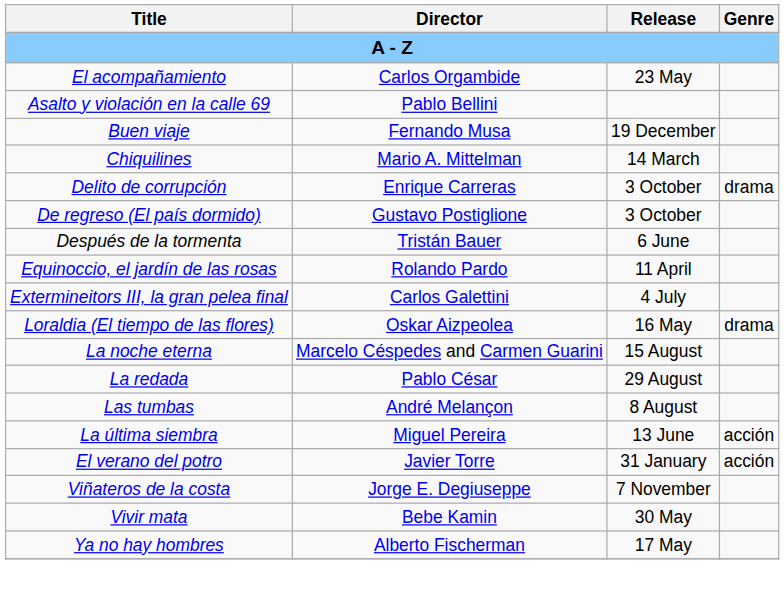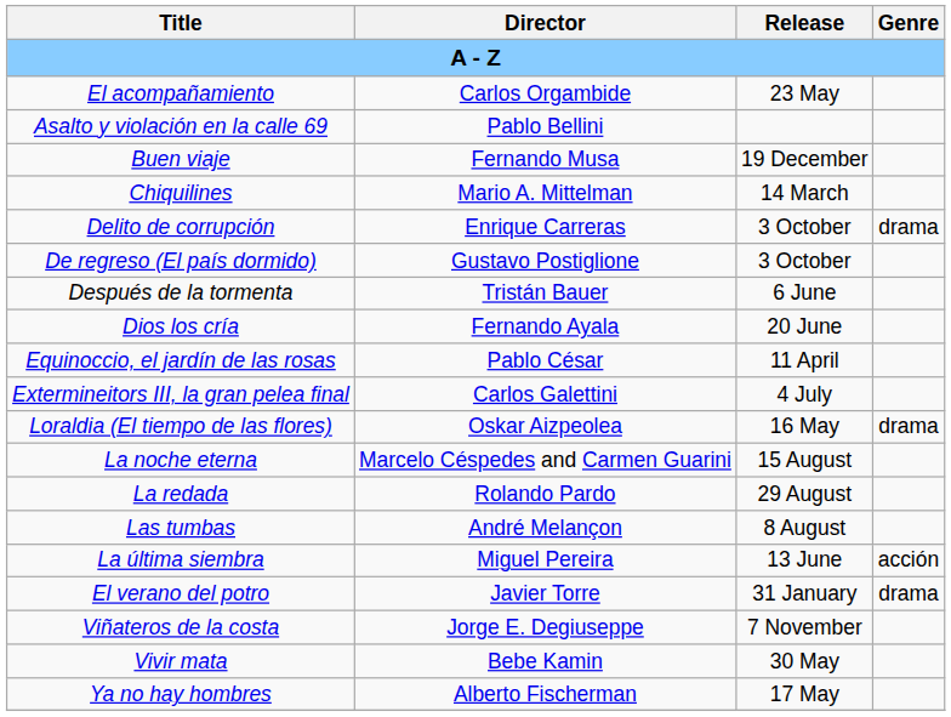 <table class="wikitable" style="margin:1em 0 1em 1em; text-align: center; font-size: 90%;">
 <tr>
 <th scope="col">Title</th>
 <th scope="col">Director</th>
 <th scope="col">Release</th>
 <th scope="col">Genre</th>
 </tr>
 <tr>
 <th colspan="4" style="background-color:#88ccff; font-size:110%;"><strong>A  -  Z</strong></th>
 </tr>
 <tr>
 <td><em><a href='#'>El acompañamiento</a></em></td>
 <td><a href='#'>Carlos Orgambide</a></td>
 <td>23 May</td>
 <td></td>
 </tr>
 <tr>
 <td><em><a href='#'>Asalto y violación en la calle 69</a></em></td>
 <td><a href='#'>Pablo Bellini</a></td>
 <td></td>
 <td></td>
 </tr>
 <tr>
 <td><em><a href='#'>Buen viaje</a></em></td>
 <td><a href='#'>Fernando Musa</a></td>
 <td>19 December</td>
 <td></td>
 </tr>
 <tr>
 <td><em><a href='#'>Chiquilines</a></em></td>
 <td><a href='#'>Mario A. Mittelman</a></td>
 <td>14 March</td>
 <td></td>
 </tr>
 <tr>
 <td><em><a href='#'>Delito de corrupción</a></em></td>
 <td><a href='#'>Enrique Carreras</a></td>
 <td>3 October</td>
 <td>drama</td>
 </tr>
 <tr>
 <td><em><a href='#'>De regreso (El país dormido)</a></em></td>
 <td><a href='#'>Gustavo Postiglione</a></td>
 <td>3 October</td>
 <td></td>
 </tr>
 <tr>
 <td><em>Después de la tormenta</em></td>
 <td><a href='#'>Tristán Bauer</a></td>
 <td>6 June</td>
 <td></td>
 </tr>
 <tr>
+<td><em><a href='#'>Dios los cría</a></em></td>
+<td><a href='#'>Fernando Ayala</a></td>
+<td>20 June</td>
+<td></td>
+</tr>
+<tr>
 <td><em><a href='#'>Equinoccio, el jardín de las rosas</a></em></td>
-<td><a href='#'>Rolando Pardo</a></td>
+<td><a href='#'>Pablo César</a></td>
 <td>11 April</td>
 <td></td>
 </tr>
 <tr>
 <td><em><a href='#'>Extermineitors III, la gran pelea final</a></em></td>
 <td><a href='#'>Carlos Galettini</a></td>
 <td>4 July</td>
 <td></td>
 </tr>
 <tr>
 <td><em><a href='#'>Loraldia (El tiempo de las flores)</a></em></td>
 <td><a href='#'>Oskar Aizpeolea</a></td>
 <td>16 May</td>
 <td>drama</td>
 </tr>
 <tr>
 <td><em><a href='#'>La noche eterna</a></em></td>
 <td><a href='#'>Marcelo Céspedes</a> and <a href='#'>Carmen Guarini</a></td>
 <td>15 August</td>
 <td></td>
 </tr>
 <tr>
 <td><em><a href='#'>La redada</a></em></td>
-<td><a href='#'>Pablo César</a></td>
+<td><a href='#'>Rolando Pardo</a></td>
 <td>29 August</td>
 <td></td>
 </tr>
 <tr>
 <td><em><a href='#'>Las tumbas</a></em></td>
 <td><a href='#'>André Melançon</a></td>
 <td>8 August</td>
 <td></td>
 </tr>
 <tr>
 <td><em><a href='#'>La última siembra</a></em></td>
 <td><a href='#'>Miguel Pereira</a></td>
 <td>13 June</td>
 <td>acción</td>
 </tr>
 <tr>
 <td><em><a href='#'>El verano del potro</a></em></td>
 <td><a href='#'>Javier Torre</a></td>
 <td>31 January</td>
-<td>acción</td>
+<td>drama</td>
 </tr>
 <tr>
 <td><em><a href='#'>Viñateros de la costa</a></em></td>
 <td><a href='#'>Jorge E. Degiuseppe</a></td>
 <td>7 November</td>
 <td></td>
 </tr>
 <tr>
 <td><em><a href='#'>Vivir mata</a></em></td>
 <td><a href='#'>Bebe Kamin</a></td>
 <td>30 May</td>
 <td></td>
 </tr>
 <tr>
 <td><em><a href='#'>Ya no hay hombres</a></em></td>
 <td><a href='#'>Alberto Fischerman</a></td>
 <td>17 May</td>
 <td></td>
 </tr>
 <tr>
 </tr>
 </table>
